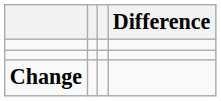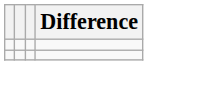 <table class="wikitable">
 <tr>
 <th></th>
 <th></th>
 <th></th>
 <th>Difference</th>
 </tr>
 <tr>
 <td></td>
 <td></td>
 <td></td>
 <td></td>
 </tr>
 <tr>
 <td></td>
 <td></td>
 <td></td>
 <td></td>
 </tr>
-<tr>
-<td><strong>Change</strong></td>
-<td></td>
-<td></td>
-<td></td>
-</tr>
 </table>
